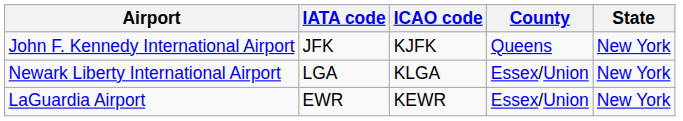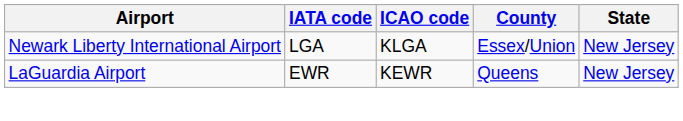 <table class="wikitable">
 <tr>
 <th valign=bottom>Airport</th>
 <th valign=bottom><a href='#'>IATA code</a></th>
 <th valign=bottom><a href='#'>ICAO code</a></th>
 <th valign=bottom><a href='#'>County</a></th>
 <th valign=bottom>State</th>
 </tr>
 <tr>
-<td><a href='#'>John F. Kennedy International Airport</a></td>
-<td>JFK</td>
-<td>KJFK</td>
-<td><a href='#'>Queens</a></td>
-<td><a href='#'>New York</a></td>
-</tr>
-<tr>
 <td><a href='#'>Newark Liberty International Airport</a></td>
 <td>LGA</td>
 <td>KLGA</td>
 <td><a href='#'>Essex</a>/<a href='#'>Union</a></td>
-<td><a href='#'>New York</a></td>
+<td><a href='#'>New Jersey</a></td>
 </tr>
 <tr>
 <td><a href='#'>LaGuardia Airport</a></td>
 <td>EWR</td>
 <td>KEWR</td>
-<td><a href='#'>Essex</a>/<a href='#'>Union</a></td>
-<td><a href='#'>New York</a></td>
+<td><a href='#'>Queens</a></td>
+<td><a href='#'>New Jersey</a></td>
 </tr>
 </table>
